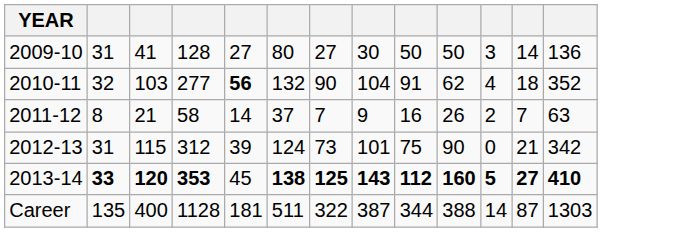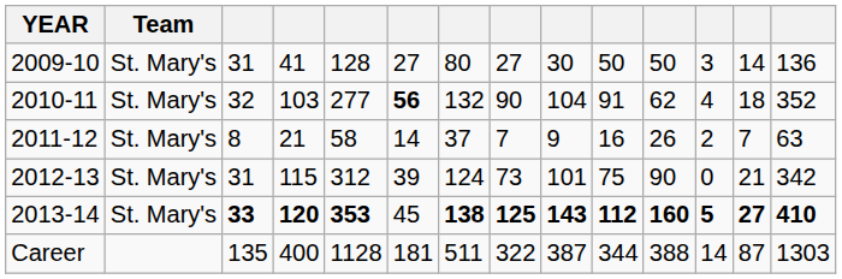 <table class="wikitable">
 <tr>
 <th>YEAR</th>
+<th>Team</th>
 <th scope="col"></th>
 <th scope="col"></th>
 <th scope="col"></th>
 <th scope="col"></th>
 <th scope="col"></th>
 <th scope="col"></th>
 <th scope="col"></th>
 <th scope="col"></th>
 <th scope="col"></th>
 <th scope="col"></th>
 <th scope="col"></th>
 <th scope="col"></th>
 </tr>
 <tr>
 <td>2009-10</td>
+<td>St. Mary's</td>
 <td>31</td>
 <td>41</td>
 <td>128</td>
 <td>27</td>
 <td>80</td>
 <td>27</td>
 <td>30</td>
 <td>50</td>
 <td>50</td>
 <td>3</td>
 <td>14</td>
 <td>136</td>
 </tr>
 <tr>
 <td>2010-11</td>
+<td>St. Mary's</td>
 <td>32</td>
 <td>103</td>
 <td>277</td>
 <td><strong>56</strong></td>
 <td>132</td>
 <td>90</td>
 <td>104</td>
 <td>91</td>
 <td>62</td>
 <td>4</td>
 <td>18</td>
 <td>352</td>
 </tr>
 <tr>
 <td>2011-12</td>
+<td>St. Mary's</td>
 <td>8</td>
 <td>21</td>
 <td>58</td>
 <td>14</td>
 <td>37</td>
 <td>7</td>
 <td>9</td>
 <td>16</td>
 <td>26</td>
 <td>2</td>
 <td>7</td>
 <td>63</td>
 </tr>
 <tr>
 <td>2012-13</td>
+<td>St. Mary's</td>
 <td>31</td>
 <td>115</td>
 <td>312</td>
 <td>39</td>
 <td>124</td>
 <td>73</td>
 <td>101</td>
 <td>75</td>
 <td>90</td>
 <td>0</td>
 <td>21</td>
 <td>342</td>
 </tr>
 <tr>
 <td>2013-14</td>
+<td>St. Mary's</td>
 <td><strong>33</strong></td>
 <td><strong>120</strong></td>
 <td><strong>353</strong></td>
 <td>45</td>
 <td><strong>138</strong></td>
 <td><strong>125</strong></td>
 <td><strong>143</strong></td>
 <td><strong>112</strong></td>
 <td><strong>160</strong></td>
 <td><strong>5</strong></td>
 <td><strong>27</strong></td>
 <td><strong>410</strong></td>
 </tr>
 <tr>
 <td>Career</td>
+<td></td>
 <td>135</td>
 <td>400</td>
 <td>1128</td>
 <td>181</td>
 <td>511</td>
 <td>322</td>
 <td>387</td>
 <td>344</td>
 <td>388</td>
 <td>14</td>
 <td>87</td>
 <td>1303</td>
 </tr>
 </table>
